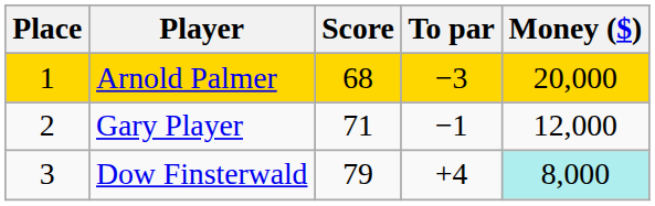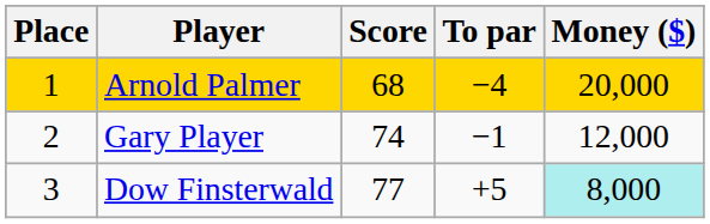 <table class="wikitable">
 <tr>
 <th>Place</th>
 <th>Player</th>
 <th>Score</th>
 <th>To par</th>
 <th>Money (<a href='#'>$</a>)</th>
 </tr>
 <tr style="background:gold">
 <td align=center>1</td>
 <td> <a href='#'>Arnold Palmer</a></td>
 <td align=center>68</td>
-<td align=center>−3</td>
+<td align=center>−4</td>
 <td align=center>20,000</td>
 </tr>
 <tr>
 <td align=center>2</td>
 <td> <a href='#'>Gary Player</a></td>
-<td align=center>71</td>
+<td align=center>74</td>
 <td align=center>−1</td>
 <td align=center>12,000</td>
 </tr>
 <tr>
 <td align=center>3</td>
 <td> <a href='#'>Dow Finsterwald</a></td>
-<td align=center>79</td>
-<td align=center>+4</td>
+<td align=center>77</td>
+<td align=center>+5</td>
 <td align=center style="background: paleturquoise;">8,000</td>
 </tr>
 </table>
